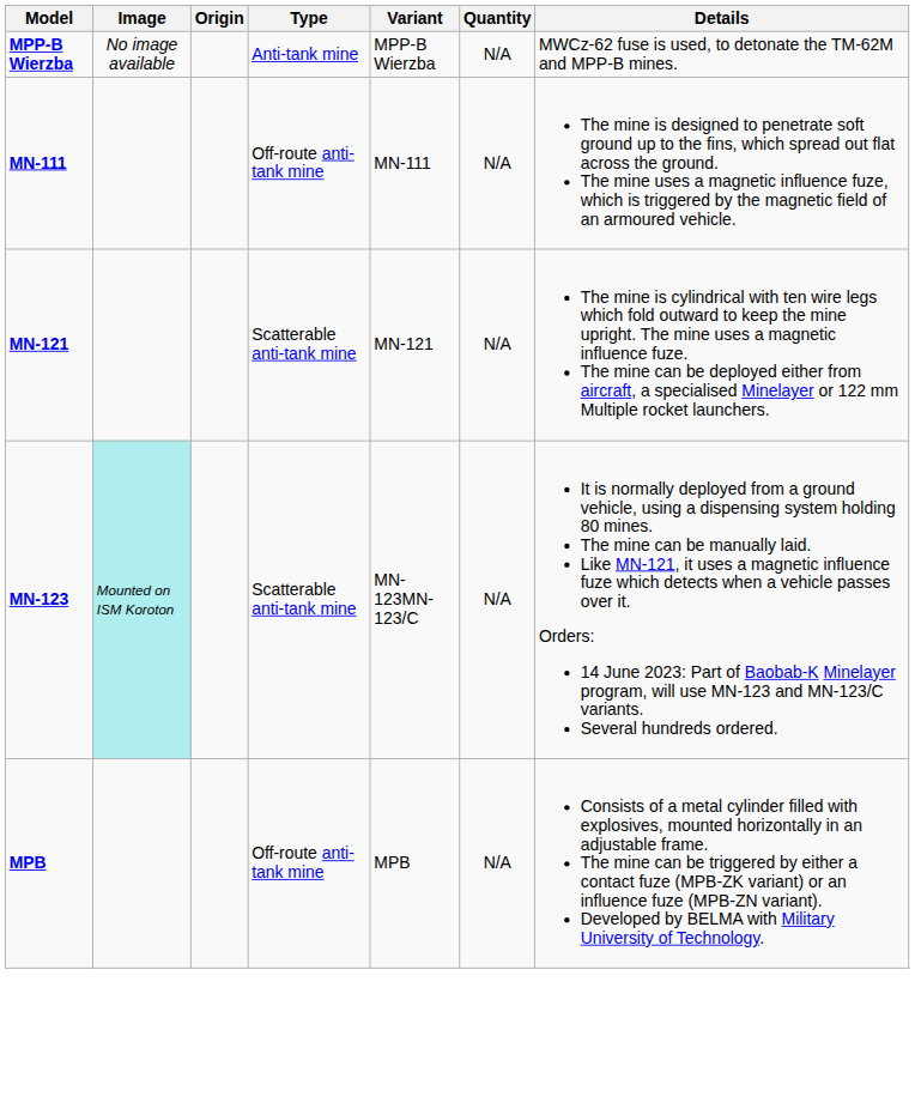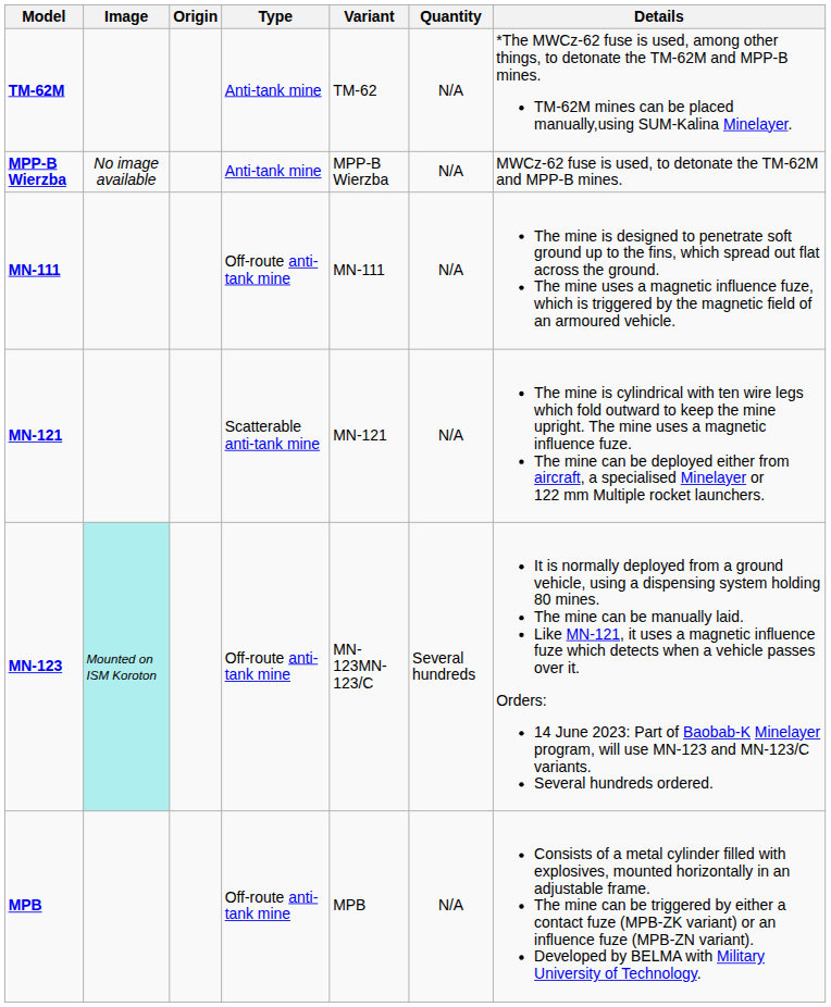 <table class="wikitable">
 <tr>
 <th>Model</th>
 <th>Image</th>
 <th>Origin</th>
 <th>Type</th>
 <th>Variant</th>
 <th>Quantity</th>
 <th>Details</th>
+</tr>
+<tr>
+<td><a href='#'><strong>TM-62M</strong></a></td>
+<td></td>
+<td><small></small><br><small></small></td>
+<td><a href='#'>Anti-tank mine</a></td>
+<td>TM-62</td>
+<td style="text-align: center;">N/A</td>
+<td>*The MWCz-62 fuse is used, among other things, to detonate the TM-62M and MPP-B mines.<br><ul><li>TM-62M mines can be placed manually,using SUM-Kalina <a href='#'>Minelayer</a>.</li></ul></td>
 </tr>
 <tr>
 <td><a href='#'><strong>MPP-B Wierzba</strong></a></td>
 <td style="text-align: center;"><em>No image available</em></td>
 <td><small></small></td>
 <td><a href='#'>Anti-tank mine</a></td>
 <td>MPP-B Wierzba</td>
 <td style="text-align: center;">N/A</td>
 <td>MWCz-62 fuse is used, to detonate the TM-62M and MPP-B mines.</td>
 </tr>
 <tr>
 <td><strong><a href='#'>MN-111</a></strong></td>
 <td></td>
 <td><small></small></td>
 <td>Off-route <a href='#'>anti-tank mine</a></td>
 <td>MN-111</td>
 <td style="text-align: center;">N/A</td>
 <td><br><ul><li>The mine is designed to penetrate soft ground up to the fins, which spread out flat across the ground.</li><li>The mine uses a magnetic influence fuze, which is triggered by the magnetic field of an armoured vehicle.</li></ul></td>
 </tr>
 <tr>
 <td><a href='#'><strong>MN-121</strong></a></td>
 <td></td>
 <td><small></small></td>
 <td>Scatterable <a href='#'>anti-tank mine</a></td>
 <td>MN-121</td>
 <td style="text-align: center;">N/A</td>
 <td><br><ul><li>The mine is cylindrical with ten wire legs which fold outward to keep the mine upright. The mine uses a magnetic influence fuze.</li><li>The mine can be deployed either from <a href='#'>aircraft</a>, a specialised <a href='#'>Minelayer</a> or 122 mm Multiple rocket launchers.</li></ul></td>
 </tr>
 <tr>
 <td><a href='#'><strong>MN-123</strong></a></td>
 <td style="background: paleturquoise;"> <small><em>Mounted on ISM Koroton</em></small></td>
 <td><small></small></td>
-<td>Scatterable <a href='#'>anti-tank mine</a></td>
+<td>Off-route <a href='#'>anti-tank mine</a></td>
 <td>MN-123MN-123/C</td>
-<td style="text-align: center;">N/A</td>
+<td>Several hundreds</td>
 <td><br><ul><li>It is normally deployed from a ground vehicle, using a dispensing system holding 80 mines.</li><li>The mine can be manually laid.</li><li>Like <a href='#'>MN-121</a>, it uses a magnetic influence fuze which detects when a vehicle passes over it.</li></ul>Orders:<ul><li>14 June 2023: Part of <a href='#'>Baobab-K</a> <a href='#'>Minelayer</a> program, will use MN-123 and MN-123/C variants.</li><li>Several hundreds ordered.</li></ul></td>
 </tr>
 <tr>
 <td><a href='#'><strong>MPB</strong></a></td>
 <td></td>
 <td><small></small></td>
 <td>Off-route <a href='#'>anti-tank mine</a></td>
 <td>MPB</td>
 <td style="text-align: center;">N/A</td>
 <td><br><ul><li>Consists of a metal cylinder filled with explosives, mounted horizontally in an adjustable frame.</li><li>The mine can be triggered by either a contact fuze (MPB-ZK variant) or an influence fuze (MPB-ZN variant).</li><li>Developed by BELMA with <a href='#'>Military University of Technology</a>.</li></ul></td>
 </tr>
 </table>
